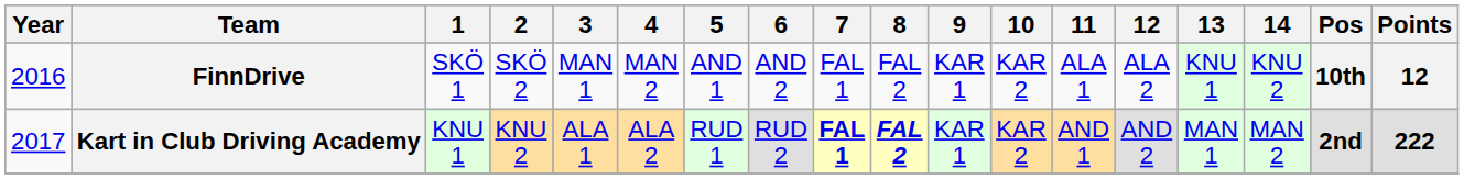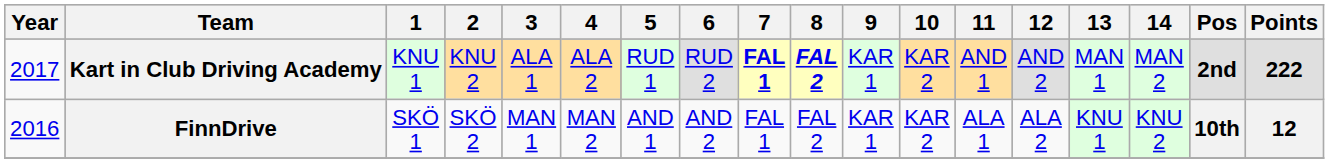 <table class="wikitable" style="text-align:center; font-size:85%">
 <tr>
 <th>Year</th>
 <th>Team</th>
 <th>1</th>
 <th>2</th>
 <th>3</th>
 <th>4</th>
 <th>5</th>
 <th>6</th>
 <th>7</th>
 <th>8</th>
 <th>9</th>
 <th>10</th>
 <th>11</th>
 <th>12</th>
 <th>13</th>
 <th>14</th>
 <th>Pos</th>
 <th>Points</th>
 </tr>
 <tr>
+<td><a href='#'>2017</a></td>
+<th nowrap>Kart in Club Driving Academy</th>
+<td style="background:#dfffdf;"><a href='#'>KNU<br>1</a><br></td>
+<td style="background:#ffdf9f;"><a href='#'>KNU<br>2</a><br></td>
+<td style="background:#ffdf9f;"><a href='#'>ALA<br>1</a><br></td>
+<td style="background:#ffdf9f;"><a href='#'>ALA<br>2</a><br></td>
+<td style="background:#dfffdf;"><a href='#'>RUD<br>1</a><br></td>
+<td style="background:#dfdfdf;"><a href='#'>RUD<br>2</a><br></td>
+<td style="background:#ffffbf;"><strong><a href='#'>FAL<br>1</a></strong><br></td>
+<td style="background:#ffffbf;"><strong><em><a href='#'>FAL<br>2</a></em></strong><br></td>
+<td style="background:#dfffdf;"><a href='#'>KAR<br>1</a><br></td>
+<td style="background:#ffdf9f;"><a href='#'>KAR<br>2</a><br></td>
+<td style="background:#ffdf9f;"><a href='#'>AND<br>1</a><br></td>
+<td style="background:#dfdfdf;"><a href='#'>AND<br>2</a><br></td>
+<td style="background:#dfffdf;"><a href='#'>MAN<br>1</a><br></td>
+<td style="background:#dfffdf;"><a href='#'>MAN<br>2</a><br></td>
+<th style="background:#dfdfdf;">2nd</th>
+<th style="background:#dfdfdf;">222</th>
+</tr>
+<tr>
 <td><a href='#'>2016</a></td>
 <th nowrap>FinnDrive</th>
 <td><a href='#'>SKÖ<br>1</a></td>
 <td><a href='#'>SKÖ<br>2</a></td>
 <td><a href='#'>MAN<br>1</a></td>
 <td><a href='#'>MAN<br>2</a></td>
 <td><a href='#'>AND<br>1</a></td>
 <td><a href='#'>AND<br>2</a></td>
 <td><a href='#'>FAL<br>1</a></td>
 <td><a href='#'>FAL<br>2</a></td>
 <td><a href='#'>KAR<br>1</a></td>
 <td><a href='#'>KAR<br>2</a></td>
 <td><a href='#'>ALA<br>1</a></td>
 <td><a href='#'>ALA<br>2</a></td>
 <td style="background:#dfffdf;"><a href='#'>KNU<br>1</a><br></td>
 <td style="background:#dfffdf;"><a href='#'>KNU<br>2</a><br></td>
 <th>10th</th>
 <th>12</th>
 </tr>
 <tr>
-<td><a href='#'>2017</a></td>
-<th nowrap>Kart in Club Driving Academy</th>
-<td style="background:#dfffdf;"><a href='#'>KNU<br>1</a><br></td>
-<td style="background:#ffdf9f;"><a href='#'>KNU<br>2</a><br></td>
-<td style="background:#ffdf9f;"><a href='#'>ALA<br>1</a><br></td>
-<td style="background:#ffdf9f;"><a href='#'>ALA<br>2</a><br></td>
-<td style="background:#dfffdf;"><a href='#'>RUD<br>1</a><br></td>
-<td style="background:#dfdfdf;"><a href='#'>RUD<br>2</a><br></td>
-<td style="background:#ffffbf;"><strong><a href='#'>FAL<br>1</a></strong><br></td>
-<td style="background:#ffffbf;"><strong><em><a href='#'>FAL<br>2</a></em></strong><br></td>
-<td style="background:#dfffdf;"><a href='#'>KAR<br>1</a><br></td>
-<td style="background:#ffdf9f;"><a href='#'>KAR<br>2</a><br></td>
-<td style="background:#ffdf9f;"><a href='#'>AND<br>1</a><br></td>
-<td style="background:#dfdfdf;"><a href='#'>AND<br>2</a><br></td>
-<td style="background:#dfffdf;"><a href='#'>MAN<br>1</a><br></td>
-<td style="background:#dfffdf;"><a href='#'>MAN<br>2</a><br></td>
-<th style="background:#dfdfdf;">2nd</th>
-<th style="background:#dfdfdf;">222</th>
-</tr>
-<tr>
 </tr>
 </table>
